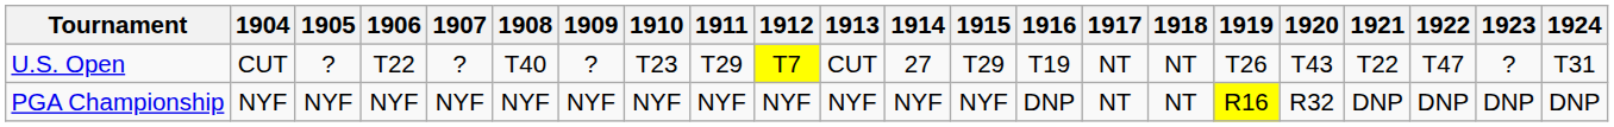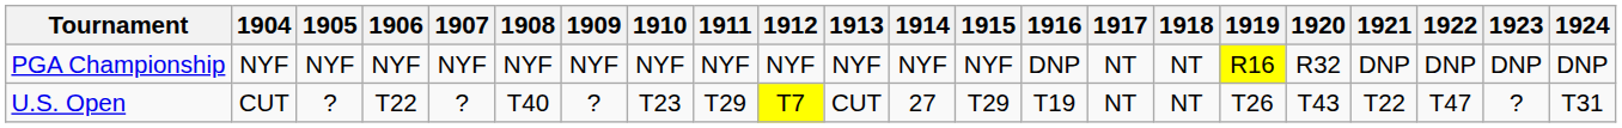 <table class="wikitable" style="font-size:95%;text-align:center;">
 <tr>
 <th>Tournament</th>
 <th>1904</th>
 <th>1905</th>
 <th>1906</th>
 <th>1907</th>
 <th>1908</th>
 <th>1909</th>
 <th>1910</th>
 <th>1911</th>
 <th>1912</th>
 <th>1913</th>
 <th>1914</th>
 <th>1915</th>
 <th>1916</th>
 <th>1917</th>
 <th>1918</th>
 <th>1919</th>
 <th>1920</th>
 <th>1921</th>
 <th>1922</th>
 <th>1923</th>
 <th>1924</th>
 </tr>
 <tr>
+<td align=left><a href='#'>PGA Championship</a></td>
+<td>NYF</td>
+<td>NYF</td>
+<td>NYF</td>
+<td>NYF</td>
+<td>NYF</td>
+<td>NYF</td>
+<td>NYF</td>
+<td>NYF</td>
+<td>NYF</td>
+<td>NYF</td>
+<td>NYF</td>
+<td>NYF</td>
+<td>DNP</td>
+<td>NT</td>
+<td>NT</td>
+<td style="background:yellow;">R16</td>
+<td>R32</td>
+<td>DNP</td>
+<td>DNP</td>
+<td>DNP</td>
+<td>DNP</td>
+</tr>
+<tr>
 <td align=left><a href='#'>U.S. Open</a></td>
 <td>CUT</td>
 <td>?</td>
 <td>T22</td>
 <td>?</td>
 <td>T40</td>
 <td>?</td>
 <td>T23</td>
 <td>T29</td>
 <td style="background:yellow;">T7</td>
 <td>CUT</td>
 <td>27</td>
 <td>T29</td>
 <td>T19</td>
 <td>NT</td>
 <td>NT</td>
 <td>T26</td>
 <td>T43</td>
 <td>T22</td>
 <td>T47</td>
 <td>?</td>
 <td>T31</td>
 </tr>
-<tr>
-<td align=left><a href='#'>PGA Championship</a></td>
-<td>NYF</td>
-<td>NYF</td>
-<td>NYF</td>
-<td>NYF</td>
-<td>NYF</td>
-<td>NYF</td>
-<td>NYF</td>
-<td>NYF</td>
-<td>NYF</td>
-<td>NYF</td>
-<td>NYF</td>
-<td>NYF</td>
-<td>DNP</td>
-<td>NT</td>
-<td>NT</td>
-<td style="background:yellow;">R16</td>
-<td>R32</td>
-<td>DNP</td>
-<td>DNP</td>
-<td>DNP</td>
-<td>DNP</td>
-</tr>
 </table>
